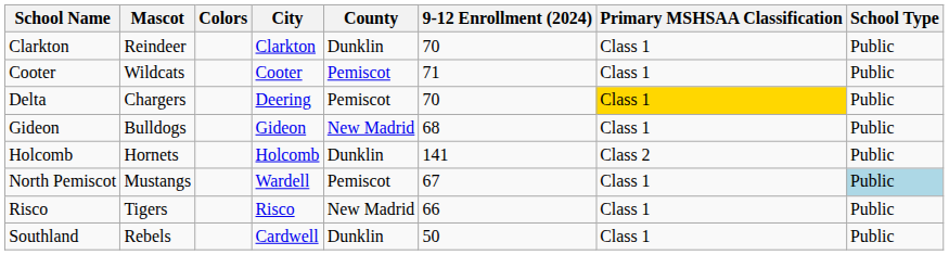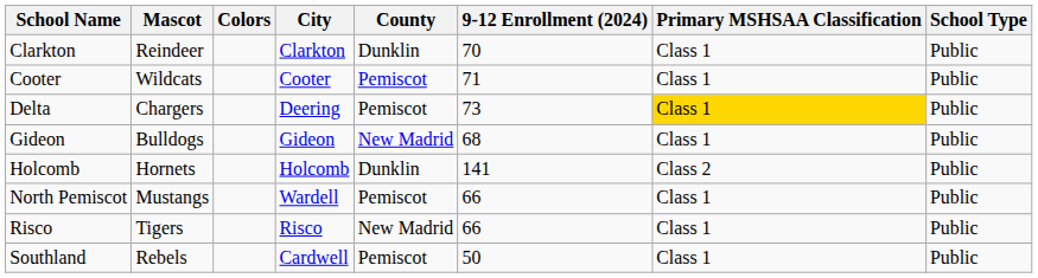 <table class="wikitable">
 <tr>
 <th>School Name</th>
 <th>Mascot</th>
 <th>Colors</th>
 <th>City</th>
 <th>County</th>
 <th>9-12 Enrollment (2024)</th>
 <th>Primary MSHSAA Classification</th>
 <th>School Type</th>
 </tr>
 <tr>
 <td>Clarkton</td>
 <td>Reindeer</td>
 <td></td>
 <td><a href='#'>Clarkton</a></td>
 <td>Dunklin</td>
 <td>70</td>
 <td>Class 1</td>
 <td>Public</td>
 </tr>
 <tr>
 <td>Cooter</td>
 <td>Wildcats</td>
 <td></td>
 <td><a href='#'>Cooter</a></td>
 <td><a href='#'>Pemiscot</a></td>
 <td>71</td>
 <td>Class 1</td>
 <td>Public</td>
 </tr>
 <tr>
 <td>Delta</td>
 <td>Chargers</td>
 <td></td>
 <td><a href='#'>Deering</a></td>
 <td>Pemiscot</td>
-<td>70</td>
+<td>73</td>
 <td style="background: gold;">Class 1</td>
 <td>Public</td>
 </tr>
 <tr>
 <td>Gideon</td>
 <td>Bulldogs</td>
 <td></td>
 <td><a href='#'>Gideon</a></td>
 <td><a href='#'>New Madrid</a></td>
 <td>68</td>
 <td>Class 1</td>
 <td>Public</td>
 </tr>
 <tr>
 <td>Holcomb</td>
 <td>Hornets</td>
 <td></td>
 <td><a href='#'>Holcomb</a></td>
 <td>Dunklin</td>
 <td>141</td>
 <td>Class 2</td>
 <td>Public</td>
 </tr>
 <tr>
 <td>North Pemiscot</td>
 <td>Mustangs</td>
 <td></td>
 <td><a href='#'>Wardell</a></td>
 <td>Pemiscot</td>
-<td>67</td>
+<td>66</td>
 <td>Class 1</td>
-<td style="background: lightblue;">Public</td>
+<td>Public</td>
 </tr>
 <tr>
 <td>Risco</td>
 <td>Tigers</td>
 <td></td>
 <td><a href='#'>Risco</a></td>
 <td>New Madrid</td>
 <td>66</td>
 <td>Class 1</td>
 <td>Public</td>
 </tr>
 <tr>
 <td>Southland</td>
 <td>Rebels</td>
 <td></td>
 <td><a href='#'>Cardwell</a></td>
-<td>Dunklin</td>
+<td>Pemiscot</td>
 <td>50</td>
 <td>Class 1</td>
 <td>Public</td>
 </tr>
 </table>
